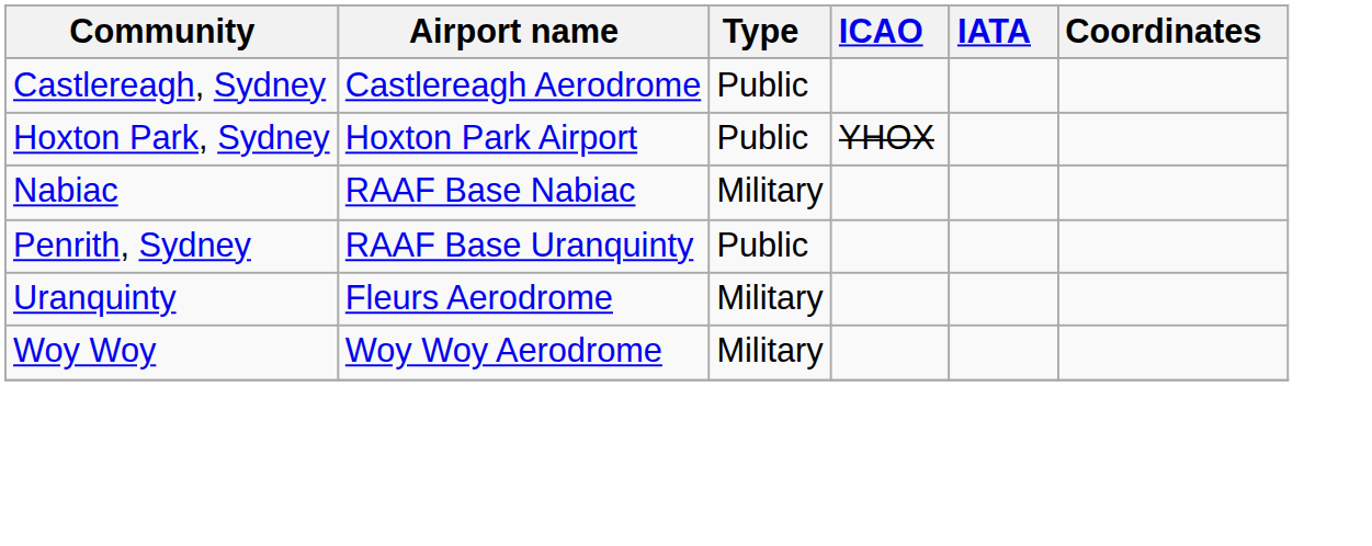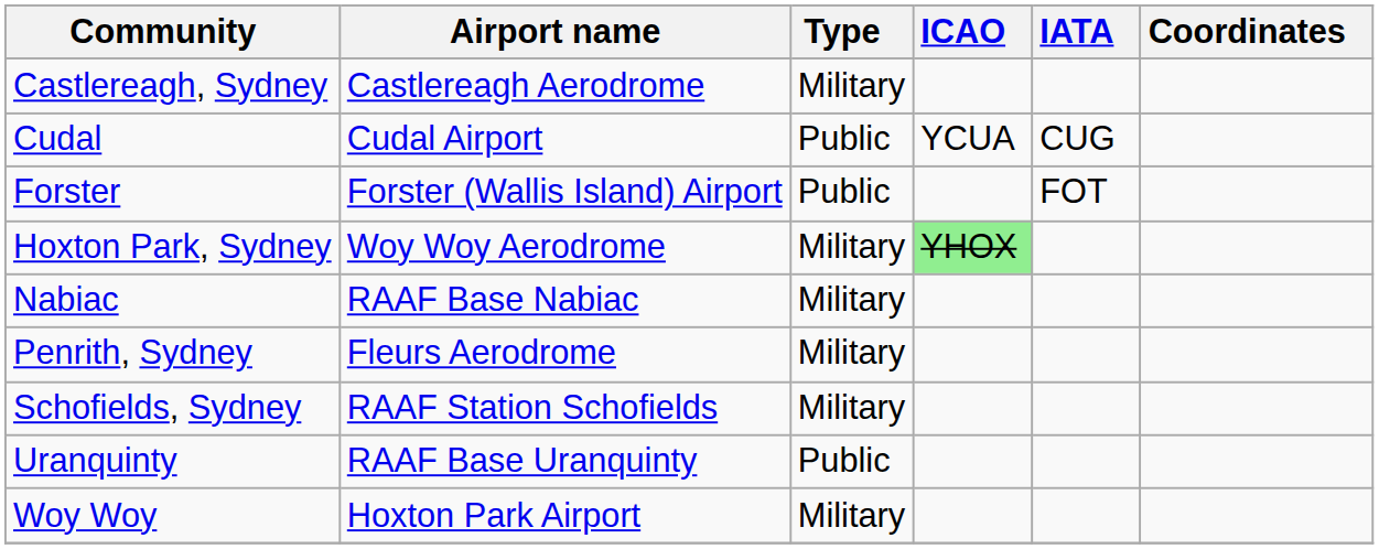 <table class="wikitable sortable" style="width:auto;">
 <tr>
 <th width="*"><strong>Community</strong>  </th>
 <th width="*"><strong>Airport name</strong>  </th>
 <th width="*"><strong>Type</strong>  </th>
 <th width="*"><strong><a href='#'>ICAO</a></strong>  </th>
 <th width="*"><strong><a href='#'>IATA</a></strong>  </th>
 <th width="*"><strong>Coordinates</strong>  </th>
 </tr>
 <tr>
 <td><a href='#'>Castlereagh</a>, <a href='#'>Sydney</a></td>
 <td><a href='#'>Castlereagh Aerodrome</a></td>
-<td>Public</td>
+<td>Military</td>
 <td></td>
 <td></td>
 <td></td>
 </tr>
 <tr>
+<td><a href='#'>Cudal</a></td>
+<td><a href='#'>Cudal Airport</a></td>
+<td>Public</td>
+<td>YCUA</td>
+<td>CUG</td>
+<td></td>
+</tr>
+<tr>
+<td><a href='#'>Forster</a></td>
+<td><a href='#'>Forster (Wallis Island) Airport</a></td>
+<td>Public</td>
+<td></td>
+<td>FOT</td>
+<td></td>
+</tr>
+<tr>
 <td><a href='#'>Hoxton Park</a>, <a href='#'>Sydney</a></td>
-<td><a href='#'>Hoxton Park Airport</a></td>
-<td>Public</td>
-<td><s>YHOX</s></td>
+<td><a href='#'>Woy Woy Aerodrome</a></td>
+<td>Military</td>
+<td style="background: lightgreen;"><s>YHOX</s></td>
 <td></td>
 <td></td>
 </tr>
 <tr>
 <td><a href='#'>Nabiac</a></td>
 <td><a href='#'>RAAF Base Nabiac</a></td>
 <td>Military</td>
 <td></td>
 <td></td>
 <td></td>
 </tr>
 <tr>
 <td><a href='#'>Penrith</a>, <a href='#'>Sydney</a></td>
+<td><a href='#'>Fleurs Aerodrome</a></td>
+<td>Military</td>
+<td></td>
+<td></td>
+<td></td>
+</tr>
+<tr>
+<td><a href='#'>Schofields</a>, <a href='#'>Sydney</a></td>
+<td><a href='#'>RAAF Station Schofields</a></td>
+<td>Military</td>
+<td></td>
+<td></td>
+<td></td>
+</tr>
+<tr>
+<td><a href='#'>Uranquinty</a></td>
 <td><a href='#'>RAAF Base Uranquinty</a></td>
 <td>Public</td>
 <td></td>
 <td></td>
 <td></td>
 </tr>
 <tr>
-<td><a href='#'>Uranquinty</a></td>
-<td><a href='#'>Fleurs Aerodrome</a></td>
-<td>Military</td>
-<td></td>
-<td></td>
-<td></td>
-</tr>
-<tr>
 <td><a href='#'>Woy Woy</a></td>
-<td><a href='#'>Woy Woy Aerodrome</a></td>
+<td><a href='#'>Hoxton Park Airport</a></td>
 <td>Military</td>
 <td></td>
 <td></td>
 <td></td>
 </tr>
 <tr>
 </tr>
 </table>
